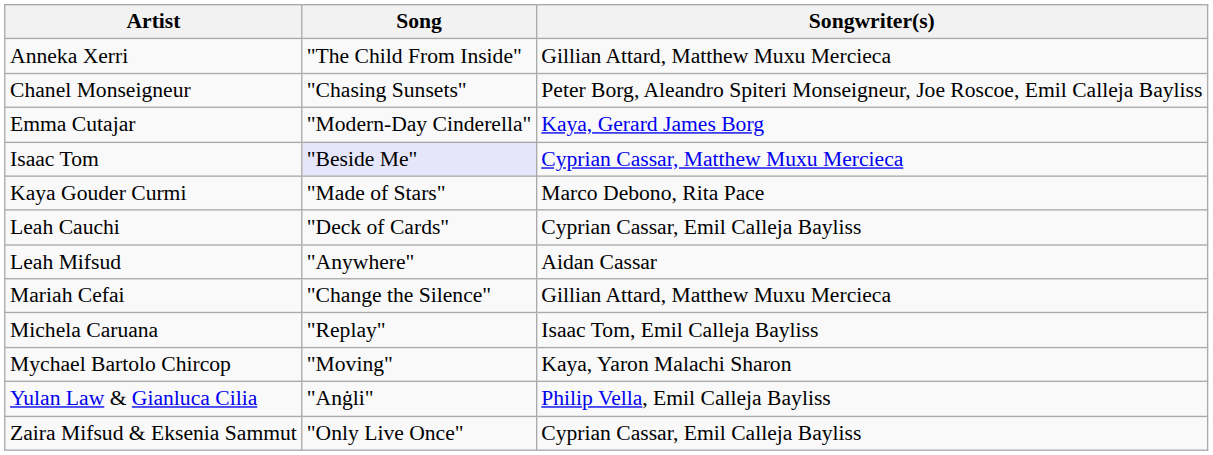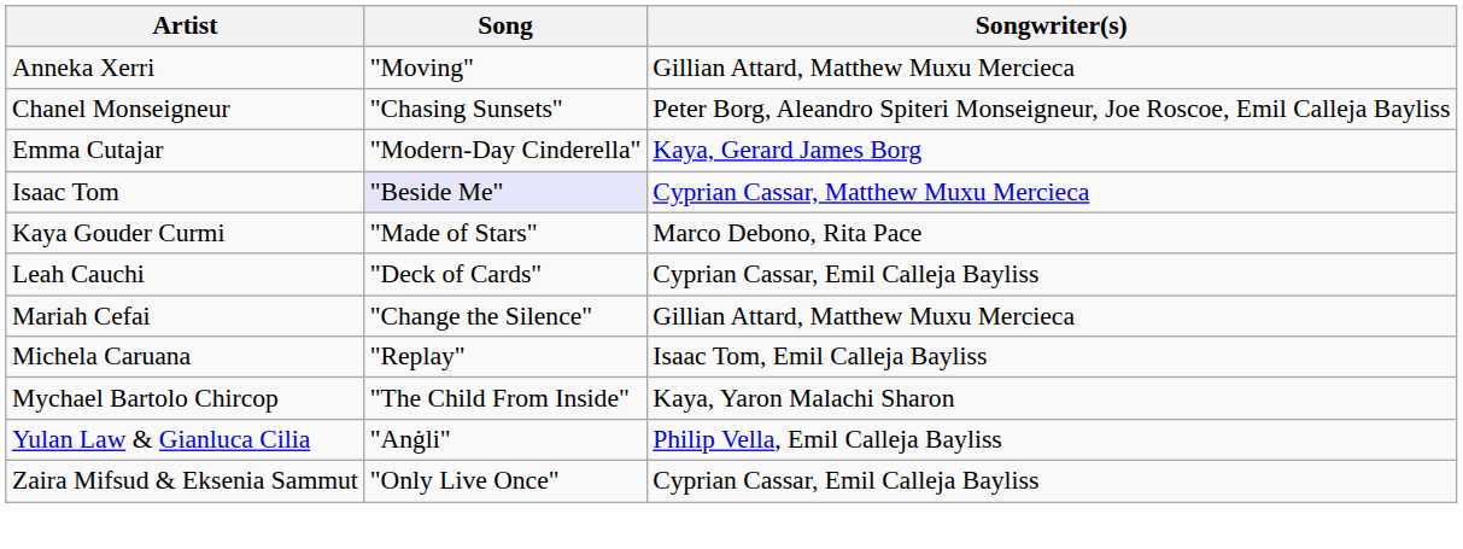 <table class="sortable wikitable" style="margin: 1em auto 1em auto">
 <tr>
 <th>Artist</th>
 <th>Song</th>
 <th>Songwriter(s)</th>
 </tr>
 <tr>
 <td>Anneka Xerri</td>
-<td>"The Child From Inside"</td>
+<td>"Moving"</td>
 <td>Gillian Attard, Matthew Muxu Mercieca</td>
 </tr>
 <tr>
 <td>Chanel Monseigneur</td>
 <td>"Chasing Sunsets"</td>
 <td>Peter Borg, Aleandro Spiteri Monseigneur, Joe Roscoe, Emil Calleja Bayliss</td>
 </tr>
 <tr>
 <td>Emma Cutajar</td>
 <td>"Modern-Day Cinderella"</td>
 <td><a href='#'>Kaya, Gerard James Borg</a></td>
 </tr>
 <tr>
 <td>Isaac Tom</td>
 <td style="background: lavender;">"Beside Me"</td>
 <td><a href='#'>Cyprian Cassar, Matthew Muxu Mercieca</a></td>
 </tr>
 <tr>
 <td>Kaya Gouder Curmi</td>
 <td>"Made of Stars"</td>
 <td>Marco Debono, Rita Pace</td>
 </tr>
 <tr>
 <td>Leah Cauchi</td>
 <td>"Deck of Cards"</td>
 <td>Cyprian Cassar, Emil Calleja Bayliss</td>
 </tr>
 <tr>
-<td>Leah Mifsud</td>
-<td>"Anywhere"</td>
-<td>Aidan Cassar</td>
-</tr>
-<tr>
 <td>Mariah Cefai</td>
 <td>"Change the Silence"</td>
 <td>Gillian Attard, Matthew Muxu Mercieca</td>
 </tr>
 <tr>
 <td>Michela Caruana</td>
 <td>"Replay"</td>
 <td>Isaac Tom, Emil Calleja Bayliss</td>
 </tr>
 <tr>
 <td>Mychael Bartolo Chircop</td>
-<td>"Moving"</td>
+<td>"The Child From Inside"</td>
 <td>Kaya, Yaron Malachi Sharon</td>
 </tr>
 <tr>
 <td><a href='#'>Yulan Law</a> & <a href='#'>Gianluca Cilia</a></td>
 <td>"Anġli"</td>
 <td><a href='#'>Philip Vella</a>, Emil Calleja Bayliss</td>
 </tr>
 <tr>
 <td>Zaira Mifsud & Eksenia Sammut</td>
 <td>"Only Live Once"</td>
 <td>Cyprian Cassar, Emil Calleja Bayliss</td>
 </tr>
 </table>
